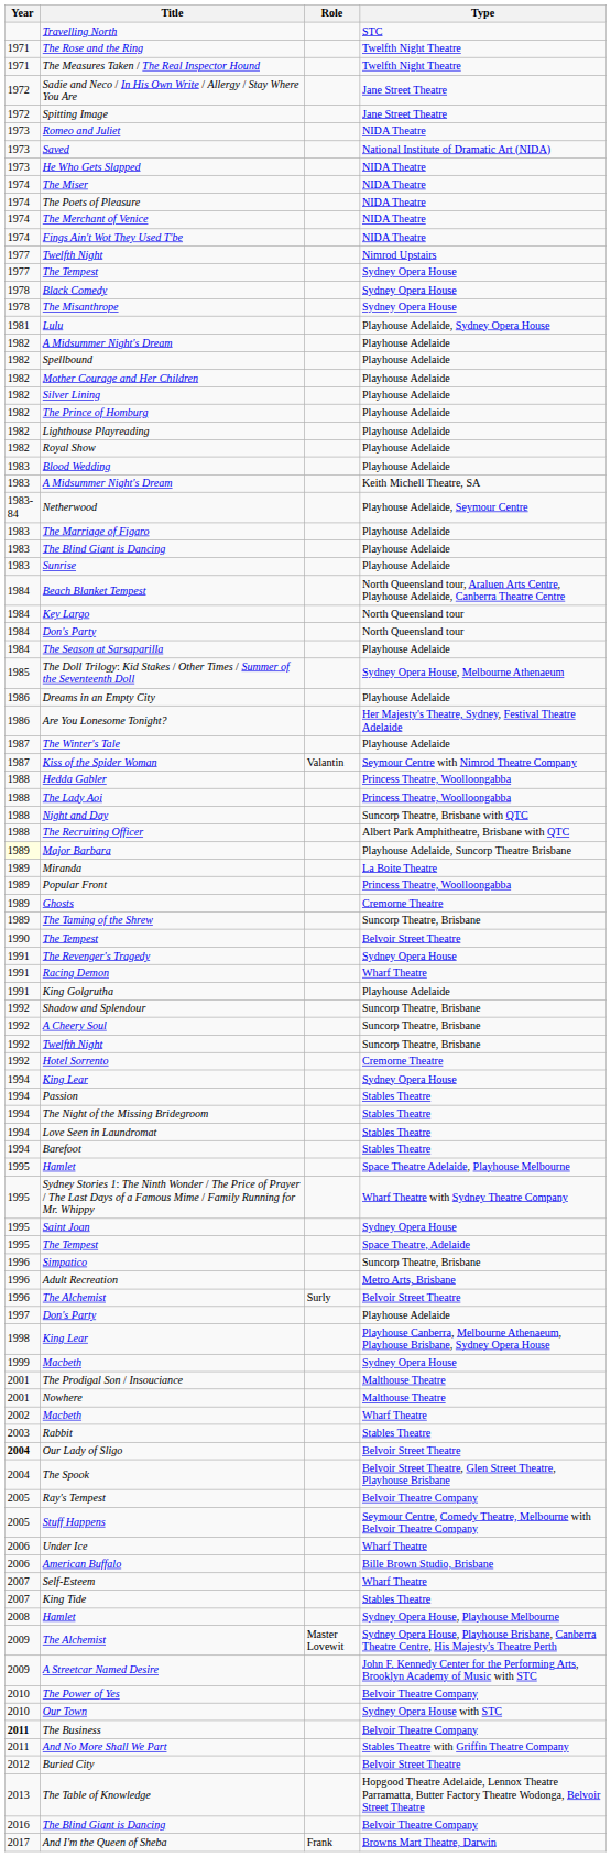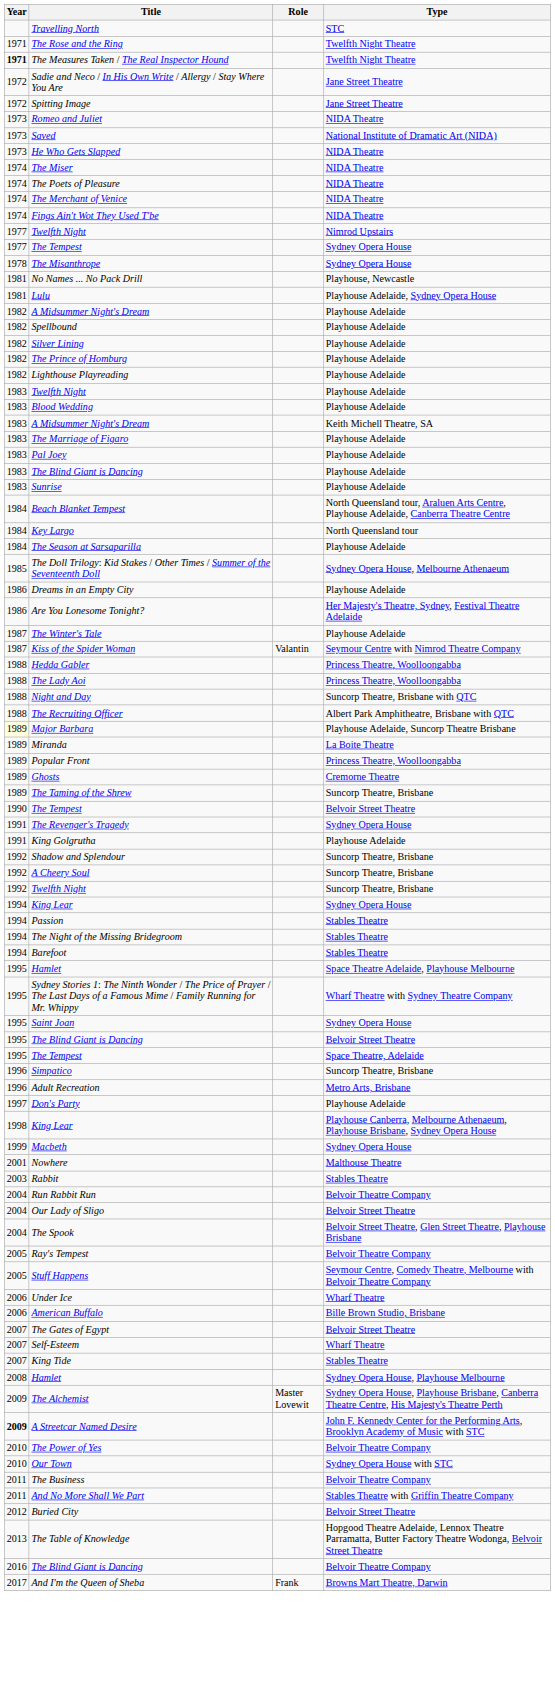 <table class="wikitable sortable plainrowheaders">
 <tr>
 <th>Year</th>
 <th>Title</th>
 <th>Role</th>
 <th>Type</th>
 </tr>
 <tr>
 <td></td>
 <td><em><a href='#'>Travelling North</a></em></td>
 <td></td>
 <td><a href='#'>STC</a></td>
 </tr>
 <tr>
 <td>1971</td>
 <td><em><a href='#'>The Rose and the Ring</a></em></td>
 <td></td>
 <td><a href='#'>Twelfth Night Theatre</a></td>
 </tr>
 <tr>
-<td>1971</td>
+<td><strong>1971</strong></td>
 <td><em>The Measures Taken</em> / <em><a href='#'>The Real Inspector Hound</a></em></td>
 <td></td>
 <td><a href='#'>Twelfth Night Theatre</a></td>
 </tr>
 <tr>
 <td>1972</td>
 <td><em>Sadie and Neco</em> / <em><a href='#'>In His Own Write</a></em> / <em>Allergy</em> / <em>Stay Where You Are</em></td>
 <td></td>
 <td><a href='#'>Jane Street Theatre</a></td>
 </tr>
 <tr>
 <td>1972</td>
 <td><em>Spitting Image</em></td>
 <td></td>
 <td><a href='#'>Jane Street Theatre</a></td>
 </tr>
 <tr>
 <td>1973</td>
 <td><em><a href='#'>Romeo and Juliet</a></em></td>
 <td></td>
 <td><a href='#'>NIDA Theatre</a></td>
 </tr>
 <tr>
 <td>1973</td>
 <td><em><a href='#'>Saved</a></em></td>
 <td></td>
 <td><a href='#'>National Institute of Dramatic Art (NIDA)</a></td>
 </tr>
 <tr>
 <td>1973</td>
 <td><em><a href='#'>He Who Gets Slapped</a></em></td>
 <td></td>
 <td><a href='#'>NIDA Theatre</a></td>
 </tr>
 <tr>
 <td>1974</td>
 <td><em><a href='#'>The Miser</a></em></td>
 <td></td>
 <td><a href='#'>NIDA Theatre</a></td>
 </tr>
 <tr>
 <td>1974</td>
 <td><em>The Poets of Pleasure</em></td>
 <td></td>
 <td><a href='#'>NIDA Theatre</a></td>
 </tr>
 <tr>
 <td>1974</td>
 <td><em><a href='#'>The Merchant of Venice</a></em></td>
 <td></td>
 <td><a href='#'>NIDA Theatre</a></td>
 </tr>
 <tr>
 <td>1974</td>
 <td><em><a href='#'>Fings Ain't Wot They Used T'be</a></em></td>
 <td></td>
 <td><a href='#'>NIDA Theatre</a></td>
 </tr>
 <tr>
 <td>1977</td>
 <td><em><a href='#'>Twelfth Night</a></em></td>
 <td></td>
 <td><a href='#'>Nimrod Upstairs</a></td>
 </tr>
 <tr>
 <td>1977</td>
 <td><em><a href='#'>The Tempest</a></em></td>
 <td></td>
 <td><a href='#'>Sydney Opera House</a></td>
 </tr>
 <tr>
 <td>1978</td>
-<td><em><a href='#'>Black Comedy</a></em></td>
+<td><em><a href='#'>The Misanthrope</a></em></td>
 <td></td>
 <td><a href='#'>Sydney Opera House</a></td>
 </tr>
 <tr>
-<td>1978</td>
-<td><em><a href='#'>The Misanthrope</a></em></td>
+<td>1981</td>
+<td><em>No Names ... No Pack Drill</em></td>
 <td></td>
-<td><a href='#'>Sydney Opera House</a></td>
+<td>Playhouse, Newcastle</td>
 </tr>
 <tr>
 <td>1981</td>
 <td><em><a href='#'>Lulu</a></em></td>
 <td></td>
 <td>Playhouse Adelaide, <a href='#'>Sydney Opera House</a></td>
 </tr>
 <tr>
 <td>1982</td>
 <td><em><a href='#'>A Midsummer Night's Dream</a></em></td>
 <td></td>
 <td>Playhouse Adelaide</td>
 </tr>
 <tr>
 <td>1982</td>
 <td><em>Spellbound</em></td>
-<td></td>
-<td>Playhouse Adelaide</td>
-</tr>
-<tr>
-<td>1982</td>
-<td><em><a href='#'>Mother Courage and Her Children</a></em></td>
 <td></td>
 <td>Playhouse Adelaide</td>
 </tr>
 <tr>
 <td>1982</td>
 <td><em><a href='#'>Silver Lining</a></em></td>
 <td></td>
 <td>Playhouse Adelaide</td>
 </tr>
 <tr>
 <td>1982</td>
 <td><em><a href='#'>The Prince of Homburg</a></em></td>
 <td></td>
 <td>Playhouse Adelaide</td>
 </tr>
 <tr>
 <td>1982</td>
 <td><em>Lighthouse Playreading</em></td>
 <td></td>
 <td>Playhouse Adelaide</td>
 </tr>
 <tr>
-<td>1982</td>
-<td><em>Royal Show</em></td>
+<td>1983</td>
+<td><em><a href='#'>Twelfth Night</a></em></td>
 <td></td>
 <td>Playhouse Adelaide</td>
 </tr>
 <tr>
 <td>1983</td>
 <td><em><a href='#'>Blood Wedding</a></em></td>
 <td></td>
 <td>Playhouse Adelaide</td>
 </tr>
 <tr>
 <td>1983</td>
 <td><em><a href='#'>A Midsummer Night's Dream</a></em></td>
 <td></td>
 <td>Keith Michell Theatre, SA</td>
 </tr>
 <tr>
-<td>1983-84</td>
-<td><em>Netherwood</em></td>
+<td>1983</td>
+<td><em><a href='#'>The Marriage of Figaro</a></em></td>
 <td></td>
-<td>Playhouse Adelaide, <a href='#'>Seymour Centre</a></td>
+<td>Playhouse Adelaide</td>
 </tr>
 <tr>
 <td>1983</td>
-<td><em><a href='#'>The Marriage of Figaro</a></em></td>
+<td><em><a href='#'>Pal Joey</a></em></td>
 <td></td>
 <td>Playhouse Adelaide</td>
 </tr>
 <tr>
 <td>1983</td>
 <td><em><a href='#'>The Blind Giant is Dancing</a></em></td>
 <td></td>
 <td>Playhouse Adelaide</td>
 </tr>
 <tr>
 <td>1983</td>
 <td><em><a href='#'>Sunrise</a></em></td>
 <td></td>
 <td>Playhouse Adelaide</td>
 </tr>
 <tr>
 <td>1984</td>
 <td><em><a href='#'>Beach Blanket Tempest</a></em></td>
 <td></td>
 <td>North Queensland tour, <a href='#'>Araluen Arts Centre</a>, Playhouse Adelaide, <a href='#'>Canberra Theatre Centre</a></td>
 </tr>
 <tr>
 <td>1984</td>
 <td><em><a href='#'>Key Largo</a></em></td>
-<td></td>
-<td>North Queensland tour</td>
-</tr>
-<tr>
-<td>1984</td>
-<td><em><a href='#'>Don's Party</a></em></td>
 <td></td>
 <td>North Queensland tour</td>
 </tr>
 <tr>
 <td>1984</td>
 <td><em><a href='#'>The Season at Sarsaparilla</a></em></td>
 <td></td>
 <td>Playhouse Adelaide</td>
 </tr>
 <tr>
 <td>1985</td>
 <td><em>The Doll Trilogy</em>: <em>Kid Stakes</em> / <em>Other Times</em> / <em><a href='#'>Summer of the Seventeenth Doll</a></em></td>
 <td></td>
 <td><a href='#'>Sydney Opera House</a>, <a href='#'>Melbourne Athenaeum</a></td>
 </tr>
 <tr>
 <td>1986</td>
 <td><em>Dreams in an Empty City</em></td>
 <td></td>
 <td>Playhouse Adelaide</td>
 </tr>
 <tr>
 <td>1986</td>
 <td><em>Are You Lonesome Tonight?</em></td>
 <td></td>
 <td><a href='#'>Her Majesty's Theatre, Sydney</a>, <a href='#'>Festival Theatre Adelaide</a></td>
 </tr>
 <tr>
 <td>1987</td>
 <td><em><a href='#'>The Winter's Tale</a></em></td>
 <td></td>
 <td>Playhouse Adelaide</td>
 </tr>
 <tr>
 <td>1987</td>
 <td><em><a href='#'>Kiss of the Spider Woman</a></em></td>
 <td>Valantin</td>
 <td><a href='#'>Seymour Centre</a> with <a href='#'>Nimrod Theatre Company</a></td>
 </tr>
 <tr>
 <td>1988</td>
 <td><em><a href='#'>Hedda Gabler</a></em></td>
 <td></td>
 <td><a href='#'>Princess Theatre, Woolloongabba</a></td>
 </tr>
 <tr>
 <td>1988</td>
 <td><em><a href='#'>The Lady Aoi</a></em></td>
 <td></td>
 <td><a href='#'>Princess Theatre, Woolloongabba</a></td>
 </tr>
 <tr>
 <td>1988</td>
 <td><em><a href='#'>Night and Day</a></em></td>
 <td></td>
 <td>Suncorp Theatre, Brisbane with <a href='#'>QTC</a></td>
 </tr>
 <tr>
 <td>1988</td>
 <td><em><a href='#'>The Recruiting Officer</a></em></td>
 <td></td>
 <td>Albert Park Amphitheatre, Brisbane with <a href='#'>QTC</a></td>
 </tr>
 <tr>
 <td style="background: lightyellow;">1989</td>
 <td><em><a href='#'>Major Barbara</a></em></td>
 <td></td>
 <td>Playhouse Adelaide, Suncorp Theatre Brisbane</td>
 </tr>
 <tr>
 <td>1989</td>
 <td><em>Miranda</em></td>
 <td></td>
 <td><a href='#'>La Boite Theatre</a></td>
 </tr>
 <tr>
 <td>1989</td>
 <td><em>Popular Front</em></td>
 <td></td>
 <td><a href='#'>Princess Theatre, Woolloongabba</a></td>
 </tr>
 <tr>
 <td>1989</td>
 <td><em><a href='#'>Ghosts</a></em></td>
 <td></td>
 <td><a href='#'>Cremorne Theatre</a></td>
 </tr>
 <tr>
 <td>1989</td>
 <td><em><a href='#'>The Taming of the Shrew</a></em></td>
 <td></td>
 <td>Suncorp Theatre, Brisbane</td>
 </tr>
 <tr>
 <td>1990</td>
 <td><em><a href='#'>The Tempest</a></em></td>
 <td></td>
 <td><a href='#'>Belvoir Street Theatre</a></td>
 </tr>
 <tr>
 <td>1991</td>
 <td><em><a href='#'>The Revenger's Tragedy</a></em></td>
 <td></td>
 <td><a href='#'>Sydney Opera House</a></td>
 </tr>
 <tr>
 <td>1991</td>
-<td><em><a href='#'>Racing Demon</a></em></td>
-<td></td>
-<td><a href='#'>Wharf Theatre</a></td>
-</tr>
-<tr>
-<td>1991</td>
 <td><em>King Golgrutha</em></td>
 <td></td>
 <td>Playhouse Adelaide</td>
 </tr>
 <tr>
 <td>1992</td>
 <td><em>Shadow and Splendour</em></td>
 <td></td>
 <td>Suncorp Theatre, Brisbane</td>
 </tr>
 <tr>
 <td>1992</td>
 <td><em><a href='#'>A Cheery Soul</a></em></td>
 <td></td>
 <td>Suncorp Theatre, Brisbane</td>
 </tr>
 <tr>
 <td>1992</td>
 <td><em><a href='#'>Twelfth Night</a></em></td>
 <td></td>
 <td>Suncorp Theatre, Brisbane</td>
 </tr>
 <tr>
-<td>1992</td>
-<td><em><a href='#'>Hotel Sorrento</a></em></td>
-<td></td>
-<td><a href='#'>Cremorne Theatre</a></td>
-</tr>
-<tr>
 <td>1994</td>
 <td><em><a href='#'>King Lear</a></em></td>
 <td></td>
 <td><a href='#'>Sydney Opera House</a></td>
 </tr>
 <tr>
 <td>1994</td>
 <td><em>Passion</em></td>
 <td></td>
 <td><a href='#'>Stables Theatre</a></td>
 </tr>
 <tr>
 <td>1994</td>
 <td><em>The Night of the Missing Bridegroom</em></td>
-<td></td>
-<td><a href='#'>Stables Theatre</a></td>
-</tr>
-<tr>
-<td>1994</td>
-<td><em>Love Seen in Laundromat</em></td>
 <td></td>
 <td><a href='#'>Stables Theatre</a></td>
 </tr>
 <tr>
 <td>1994</td>
 <td><em>Barefoot</em></td>
 <td></td>
 <td><a href='#'>Stables Theatre</a></td>
 </tr>
 <tr>
 <td>1995</td>
 <td><em><a href='#'>Hamlet</a></em></td>
 <td></td>
 <td><a href='#'>Space Theatre Adelaide</a>, <a href='#'>Playhouse Melbourne</a></td>
 </tr>
 <tr>
 <td>1995</td>
 <td><em>Sydney Stories 1</em>: <em>The Ninth Wonder</em> / <em>The Price of Prayer</em> / <em>The Last Days of a Famous Mime</em> / <em>Family Running for Mr. Whippy</em></td>
 <td></td>
 <td><a href='#'>Wharf Theatre</a> with <a href='#'>Sydney Theatre Company</a></td>
 </tr>
 <tr>
 <td>1995</td>
 <td><em><a href='#'>Saint Joan</a></em></td>
 <td></td>
 <td><a href='#'>Sydney Opera House</a></td>
 </tr>
 <tr>
 <td>1995</td>
+<td><em><a href='#'>The Blind Giant is Dancing</a></em></td>
+<td></td>
+<td><a href='#'>Belvoir Street Theatre</a></td>
+</tr>
+<tr>
+<td>1995</td>
 <td><em><a href='#'>The Tempest</a></em></td>
 <td></td>
 <td><a href='#'>Space Theatre, Adelaide</a></td>
 </tr>
 <tr>
 <td>1996</td>
 <td><em><a href='#'>Simpatico</a></em></td>
 <td></td>
 <td>Suncorp Theatre, Brisbane</td>
 </tr>
 <tr>
 <td>1996</td>
 <td><em>Adult Recreation</em></td>
 <td></td>
 <td><a href='#'>Metro Arts, Brisbane</a></td>
-</tr>
-<tr>
-<td>1996</td>
-<td><em><a href='#'>The Alchemist</a></em></td>
-<td>Surly</td>
-<td><a href='#'>Belvoir Street Theatre</a></td>
 </tr>
 <tr>
 <td>1997</td>
 <td><em><a href='#'>Don's Party</a></em></td>
 <td></td>
 <td>Playhouse Adelaide</td>
 </tr>
 <tr>
 <td>1998</td>
 <td><em><a href='#'>King Lear</a></em></td>
 <td></td>
 <td><a href='#'>Playhouse Canberra</a>, <a href='#'>Melbourne Athenaeum</a>, <a href='#'>Playhouse Brisbane</a>, <a href='#'>Sydney Opera House</a></td>
 </tr>
 <tr>
 <td>1999</td>
 <td><em><a href='#'>Macbeth</a></em></td>
 <td></td>
 <td><a href='#'>Sydney Opera House</a></td>
 </tr>
 <tr>
 <td>2001</td>
-<td><em>The Prodigal Son</em> / <em>Insouciance</em></td>
-<td></td>
-<td><a href='#'>Malthouse Theatre</a></td>
-</tr>
-<tr>
-<td>2001</td>
 <td><em>Nowhere</em></td>
 <td></td>
 <td><a href='#'>Malthouse Theatre</a></td>
-</tr>
-<tr>
-<td>2002</td>
-<td><em><a href='#'>Macbeth</a></em></td>
-<td></td>
-<td><a href='#'>Wharf Theatre</a></td>
 </tr>
 <tr>
 <td>2003</td>
 <td><em>Rabbit</em></td>
 <td></td>
 <td><a href='#'>Stables Theatre</a></td>
 </tr>
 <tr>
-<td><strong>2004</strong></td>
+<td>2004</td>
+<td><em>Run Rabbit Run</em></td>
+<td></td>
+<td><a href='#'>Belvoir Theatre Company</a></td>
+</tr>
+<tr>
+<td>2004</td>
 <td><em>Our Lady of Sligo</em></td>
 <td></td>
 <td><a href='#'>Belvoir Street Theatre</a></td>
 </tr>
 <tr>
 <td>2004</td>
 <td><em>The Spook</em></td>
 <td></td>
 <td><a href='#'>Belvoir Street Theatre</a>, <a href='#'>Glen Street Theatre</a>, <a href='#'>Playhouse Brisbane</a></td>
 </tr>
 <tr>
 <td>2005</td>
 <td><em>Ray's Tempest</em></td>
 <td></td>
 <td><a href='#'>Belvoir Theatre Company</a></td>
 </tr>
 <tr>
 <td>2005</td>
 <td><em><a href='#'>Stuff Happens</a></em></td>
 <td></td>
 <td><a href='#'>Seymour Centre</a>, <a href='#'>Comedy Theatre, Melbourne</a> with <a href='#'>Belvoir Theatre Company</a></td>
 </tr>
 <tr>
 <td>2006</td>
 <td><em>Under Ice</em></td>
 <td></td>
 <td><a href='#'>Wharf Theatre</a></td>
 </tr>
 <tr>
 <td>2006</td>
 <td><em><a href='#'>American Buffalo</a></em></td>
 <td></td>
 <td><a href='#'>Bille Brown Studio, Brisbane</a></td>
 </tr>
 <tr>
 <td>2007</td>
+<td><em>The Gates of Egypt</em></td>
+<td></td>
+<td><a href='#'>Belvoir Street Theatre</a></td>
+</tr>
+<tr>
+<td>2007</td>
 <td><em>Self-Esteem</em></td>
 <td></td>
 <td><a href='#'>Wharf Theatre</a></td>
 </tr>
 <tr>
 <td>2007</td>
 <td><em>King Tide</em></td>
 <td></td>
 <td><a href='#'>Stables Theatre</a></td>
 </tr>
 <tr>
 <td>2008</td>
 <td><em><a href='#'>Hamlet</a></em></td>
 <td></td>
 <td><a href='#'>Sydney Opera House</a>, <a href='#'>Playhouse Melbourne</a></td>
 </tr>
 <tr>
 <td>2009</td>
 <td><em><a href='#'>The Alchemist</a></em></td>
 <td>Master Lovewit</td>
 <td><a href='#'>Sydney Opera House</a>, <a href='#'>Playhouse Brisbane</a>, <a href='#'>Canberra Theatre Centre</a>, <a href='#'>His Majesty's Theatre Perth</a></td>
 </tr>
 <tr>
-<td>2009</td>
+<td><strong>2009</strong></td>
 <td><em><a href='#'>A Streetcar Named Desire</a></em></td>
 <td></td>
 <td><a href='#'>John F. Kennedy Center for the Performing Arts</a>, <a href='#'>Brooklyn Academy of Music</a> with <a href='#'>STC</a></td>
 </tr>
 <tr>
 <td>2010</td>
 <td><em><a href='#'>The Power of Yes</a></em></td>
 <td></td>
 <td><a href='#'>Belvoir Theatre Company</a></td>
 </tr>
 <tr>
 <td>2010</td>
 <td><em><a href='#'>Our Town</a></em></td>
 <td></td>
 <td><a href='#'>Sydney Opera House</a> with <a href='#'>STC</a></td>
 </tr>
 <tr>
-<td><strong>2011</strong></td>
+<td>2011</td>
 <td><em>The Business</em></td>
 <td></td>
 <td><a href='#'>Belvoir Theatre Company</a></td>
 </tr>
 <tr>
 <td>2011</td>
 <td><em><a href='#'>And No More Shall We Part</a></em></td>
 <td></td>
 <td><a href='#'>Stables Theatre</a> with <a href='#'>Griffin Theatre Company</a></td>
 </tr>
 <tr>
 <td>2012</td>
 <td><em>Buried City</em></td>
 <td></td>
 <td><a href='#'>Belvoir Street Theatre</a></td>
 </tr>
 <tr>
 <td>2013</td>
 <td><em>The Table of Knowledge</em></td>
 <td></td>
 <td>Hopgood Theatre Adelaide, Lennox Theatre Parramatta, Butter Factory Theatre Wodonga, <a href='#'>Belvoir Street Theatre</a></td>
 </tr>
 <tr>
 <td>2016</td>
 <td><em><a href='#'>The Blind Giant is Dancing</a></em></td>
 <td></td>
 <td><a href='#'>Belvoir Theatre Company</a></td>
 </tr>
 <tr>
 <td>2017</td>
 <td><em>And I'm the Queen of Sheba</em></td>
 <td>Frank</td>
 <td><a href='#'>Browns Mart Theatre, Darwin</a></td>
 </tr>
 </table>
